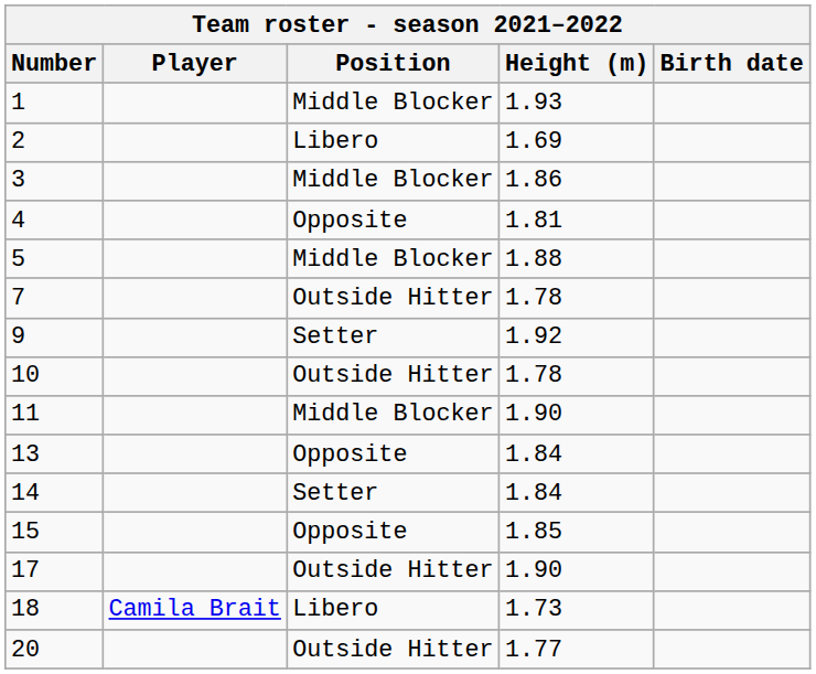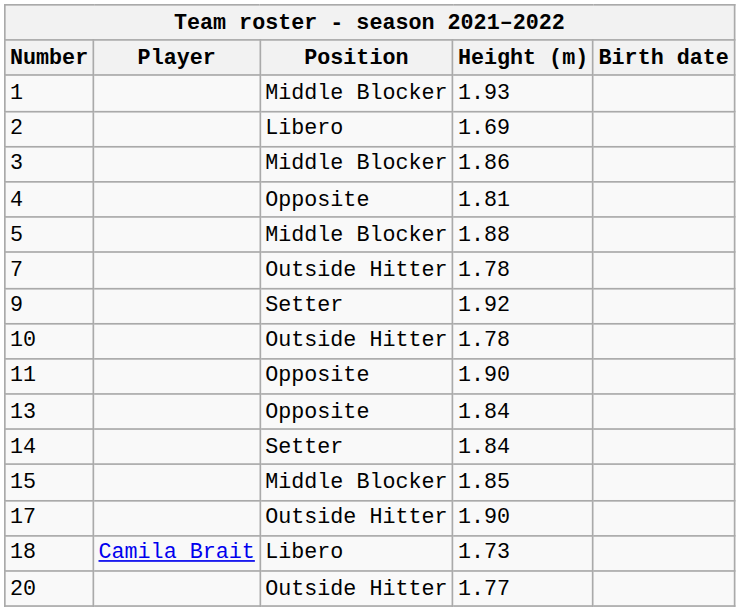 <table class="wikitable sortable" style="font-size:100%; text-align:leff;">
 <tr>
 <th colspan="5"><strong>Team roster - season 2021–2022</strong></th>
 </tr>
 <tr>
 <th>Number</th>
 <th>Player</th>
 <th>Position</th>
 <th>Height (m)</th>
 <th>Birth date</th>
 </tr>
 <tr>
 <td>1</td>
 <td align="left"> </td>
 <td>Middle Blocker</td>
 <td>1.93</td>
 <td align="right"></td>
 </tr>
 <tr>
 <td>2</td>
 <td align="left"> </td>
 <td>Libero</td>
 <td>1.69</td>
 <td align="right"></td>
 </tr>
 <tr>
 <td>3</td>
 <td align="left"> </td>
 <td>Middle Blocker</td>
 <td>1.86</td>
 <td align="right"></td>
 </tr>
 <tr>
 <td>4</td>
 <td align="left"> </td>
 <td>Opposite</td>
 <td>1.81</td>
 <td align="right"></td>
 </tr>
 <tr>
 <td>5</td>
 <td align="left"> </td>
 <td>Middle Blocker</td>
 <td>1.88</td>
 <td align="right"></td>
 </tr>
 <tr>
 <td>7</td>
 <td align="left"> </td>
 <td>Outside Hitter</td>
 <td>1.78</td>
 <td align="right"></td>
 </tr>
 <tr>
 <td>9</td>
 <td align="left"> </td>
 <td>Setter</td>
 <td>1.92</td>
 <td align="right"></td>
 </tr>
 <tr>
 <td>10</td>
 <td align="left"> </td>
 <td>Outside Hitter</td>
 <td>1.78</td>
 <td align="right"></td>
 </tr>
 <tr>
 <td>11</td>
 <td align="left"> </td>
-<td>Middle Blocker</td>
+<td>Opposite</td>
 <td>1.90</td>
 <td align="right"></td>
 </tr>
 <tr>
 <td>13</td>
 <td align="left"> </td>
 <td>Opposite</td>
 <td>1.84</td>
 <td align="right"></td>
 </tr>
 <tr>
 <td>14</td>
 <td align="left"> </td>
 <td>Setter</td>
 <td>1.84</td>
 <td align="right"></td>
 </tr>
 <tr>
 <td>15</td>
 <td align="left"> </td>
-<td>Opposite</td>
+<td>Middle Blocker</td>
 <td>1.85</td>
 <td align="right"></td>
 </tr>
 <tr>
 <td>17</td>
 <td align="left"> </td>
 <td>Outside Hitter</td>
 <td>1.90</td>
 <td align="right"></td>
 </tr>
 <tr>
 <td>18</td>
 <td> <a href='#'>Camila Brait</a></td>
 <td>Libero</td>
 <td>1.73</td>
 <td align="right"></td>
 </tr>
 <tr>
 <td>20</td>
 <td align="left"> </td>
 <td>Outside Hitter</td>
 <td>1.77</td>
 <td align="right"></td>
 </tr>
 </table>
